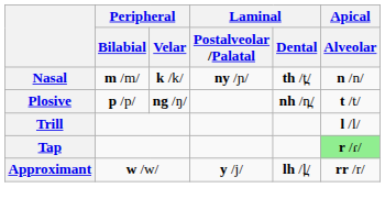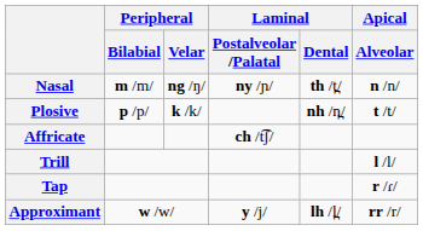 <table class="wikitable IPA">
 <tr>
 <th rowspan=2></th>
 <th colspan=2><a href='#'>Peripheral</a></th>
 <th colspan=2><a href='#'>Laminal</a></th>
 <th><a href='#'>Apical</a></th>
 </tr>
 <tr>
 <th><a href='#'>Bilabial</a></th>
 <th><a href='#'>Velar</a></th>
 <th><a href='#'>Postalveolar</a><br>/<a href='#'>Palatal</a></th>
 <th><a href='#'>Dental</a></th>
 <th><a href='#'>Alveolar</a></th>
 </tr>
 <tr align=center>
 <th><a href='#'>Nasal</a></th>
 <td><strong>m</strong> /m/</td>
-<td><strong>k</strong> /k/</td>
+<td><strong>ng</strong> /ŋ/</td>
 <td><strong>ny</strong> /ɲ/</td>
 <td><strong>th</strong> /t̪/</td>
 <td><strong>n</strong> /n/</td>
 </tr>
 <tr align=center>
 <th><a href='#'>Plosive</a></th>
 <td><strong>p</strong> /p/</td>
-<td><strong>ng</strong> /ŋ/</td>
+<td><strong>k</strong> /k/</td>
 <td></td>
 <td><strong>nh</strong> /n̪/</td>
 <td><strong>t</strong> /t/</td>
+</tr>
+<tr align=center>
+<th><a href='#'>Affricate</a></th>
+<td></td>
+<td></td>
+<td><strong>ch</strong> /t͡ʃ/</td>
+<td></td>
+<td></td>
 </tr>
 <tr align=center>
 <th><a href='#'>Trill</a></th>
 <td colspan=2></td>
 <td></td>
 <td></td>
 <td><strong>l</strong> /l/</td>
 </tr>
 <tr align=center>
 <th><a href='#'>Tap</a></th>
 <td colspan=2></td>
 <td></td>
 <td></td>
-<td style="background: lightgreen;"><strong>r</strong> /ɾ/</td>
+<td><strong>r</strong> /ɾ/</td>
 </tr>
 <tr align=center>
 <th><a href='#'>Approximant</a></th>
 <td colspan=2><strong>w</strong> /w/</td>
 <td><strong>y</strong> /j/</td>
 <td><strong>lh</strong> /l̪/</td>
 <td><strong>rr</strong> /r/</td>
 </tr>
 </table>
